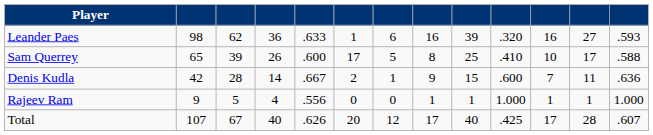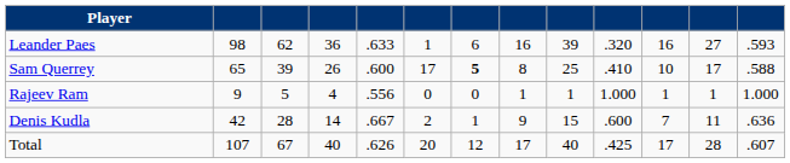 <table class="wikitable" style="text-align:center">
 <tr>
 <th style="background:#003372; color:#fff" width="200px">Player</th>
 <th style="background:#003372; color:#fff" width="40px"></th>
 <th style="background:#003372; color:#fff" width="40px"></th>
 <th style="background:#003372; color:#fff" width="40px"></th>
 <th style="background:#003372; color:#fff" width="40px"></th>
 <th style="background:#003372; color:#fff" width="40px"></th>
 <th style="background:#003372; color:#fff" width="40px"></th>
 <th style="background:#003372; color:#fff" width="40px"></th>
 <th style="background:#003372; color:#fff" width="40px"></th>
 <th style="background:#003372; color:#fff" width="40px"></th>
 <th style="background:#003372; color:#fff" width="40px"></th>
 <th style="background:#003372; color:#fff" width="40px"></th>
 <th style="background:#003372; color:#fff" width="40px"></th>
 </tr>
 <tr>
 <td style="text-align:left"><a href='#'>Leander Paes</a></td>
 <td>98</td>
 <td>62</td>
 <td>36</td>
 <td>.633</td>
 <td>1</td>
 <td>6</td>
 <td>16</td>
 <td>39</td>
 <td>.320</td>
 <td>16</td>
 <td>27</td>
 <td>.593</td>
 </tr>
 <tr>
 <td style="text-align:left"><a href='#'>Sam Querrey</a></td>
 <td>65</td>
 <td>39</td>
 <td>26</td>
 <td>.600</td>
 <td>17</td>
-<td>5</td>
+<td><strong>5</strong></td>
 <td>8</td>
 <td>25</td>
 <td>.410</td>
 <td>10</td>
 <td>17</td>
 <td>.588</td>
+</tr>
+<tr>
+<td style="text-align:left"><a href='#'>Rajeev Ram</a></td>
+<td>9</td>
+<td>5</td>
+<td>4</td>
+<td>.556</td>
+<td>0</td>
+<td>0</td>
+<td>1</td>
+<td>1</td>
+<td>1.000</td>
+<td>1</td>
+<td>1</td>
+<td>1.000</td>
 </tr>
 <tr>
 <td style="text-align:left"><a href='#'>Denis Kudla</a></td>
 <td>42</td>
 <td>28</td>
 <td>14</td>
 <td>.667</td>
 <td>2</td>
 <td>1</td>
 <td>9</td>
 <td>15</td>
 <td>.600</td>
 <td>7</td>
 <td>11</td>
 <td>.636</td>
 </tr>
 <tr>
-<td style="text-align:left"><a href='#'>Rajeev Ram</a></td>
-<td>9</td>
-<td>5</td>
-<td>4</td>
-<td>.556</td>
-<td>0</td>
-<td>0</td>
-<td>1</td>
-<td>1</td>
-<td>1.000</td>
-<td>1</td>
-<td>1</td>
-<td>1.000</td>
-</tr>
-<tr>
 <td style="text-align:left">Total</td>
 <td>107</td>
 <td>67</td>
 <td>40</td>
 <td>.626</td>
 <td>20</td>
 <td>12</td>
 <td>17</td>
 <td>40</td>
 <td>.425</td>
 <td>17</td>
 <td>28</td>
 <td>.607</td>
 </tr>
 </table>
